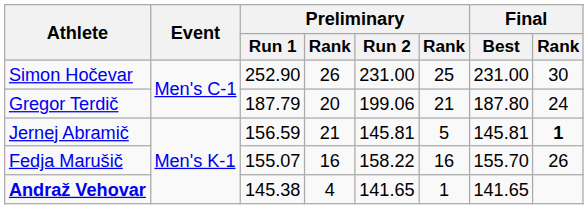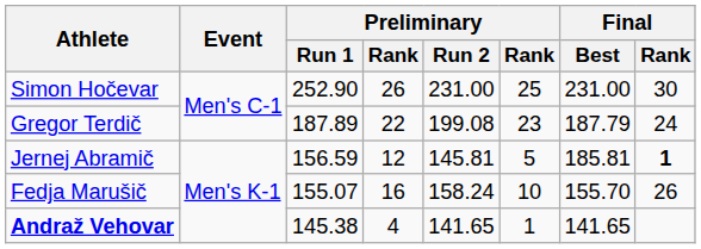 <table class=wikitable style="font-size:90%">
 <tr>
 <th rowspan="2">Athlete</th>
 <th rowspan="2">Event</th>
 <th colspan="4">Preliminary</th>
 <th colspan="2">Final</th>
 </tr>
 <tr style="font-size:95%">
 <th>Run 1</th>
 <th>Rank</th>
 <th>Run 2</th>
 <th>Rank</th>
 <th>Best</th>
 <th>Rank</th>
 </tr>
 <tr align=center>
 <td align=left><a href='#'>Simon Hočevar</a></td>
 <td align=left rowspan=2><a href='#'>Men's C-1</a></td>
 <td>252.90</td>
 <td>26</td>
 <td>231.00</td>
 <td>25</td>
 <td>231.00</td>
 <td>30</td>
 </tr>
 <tr align=center>
 <td align=left><a href='#'>Gregor Terdič</a></td>
+<td>187.89</td>
+<td>22</td>
+<td>199.08</td>
+<td>23</td>
 <td>187.79</td>
-<td>20</td>
-<td>199.06</td>
-<td>21</td>
-<td>187.80</td>
 <td>24</td>
 </tr>
 <tr align=center>
 <td align=left><a href='#'>Jernej Abramič</a></td>
 <td align=left rowspan=3><a href='#'>Men's K-1</a></td>
 <td>156.59</td>
-<td>21</td>
+<td>12</td>
 <td>145.81</td>
 <td>5</td>
-<td>145.81</td>
+<td>185.81</td>
 <td><strong>1</strong></td>
 </tr>
 <tr align=center>
 <td align=left><a href='#'>Fedja Marušič</a></td>
 <td>155.07</td>
 <td>16</td>
-<td>158.22</td>
-<td>16</td>
+<td>158.24</td>
+<td>10</td>
 <td>155.70</td>
 <td>26</td>
 </tr>
 <tr align=center>
 <td align=left><strong><a href='#'>Andraž Vehovar</a></strong></td>
 <td>145.38</td>
 <td>4</td>
 <td>141.65</td>
 <td>1</td>
 <td>141.65</td>
 <td></td>
 </tr>
 </table>
